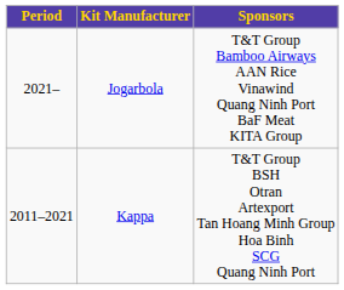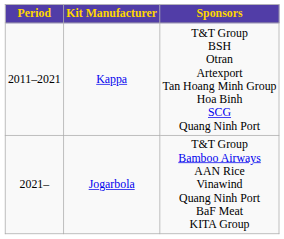 <table class="wikitable" style="text-align:center;margin-left:1em;">
 <tr>
 <th style="background:#513da7; color:#FFD700">Period</th>
 <th style="background:#513da7; color:#FFD700">Kit Manufacturer</th>
 <th style="background:#513da7; color:#FFD700">Sponsors</th>
 </tr>
 <tr>
+<td>2011–2021</td>
+<td> <a href='#'>Kappa</a></td>
+<td>T&T Group <br> BSH <br> Otran <br> Artexport <br> Tan Hoang Minh Group <br> Hoa Binh <br> <a href='#'>SCG</a> <br> Quang Ninh Port <br></td>
+</tr>
+<tr>
 <td>2021–</td>
 <td> <a href='#'>Jogarbola</a></td>
 <td>T&T Group <br> <a href='#'>Bamboo Airways</a> <br> AAN Rice <br> Vinawind <br> Quang Ninh Port <br> BaF Meat <br> KITA Group</td>
 </tr>
-<tr>
-<td>2011–2021</td>
-<td> <a href='#'>Kappa</a></td>
-<td>T&T Group <br> BSH <br> Otran <br> Artexport <br> Tan Hoang Minh Group <br> Hoa Binh <br> <a href='#'>SCG</a> <br> Quang Ninh Port <br></td>
-</tr>
 </table>
